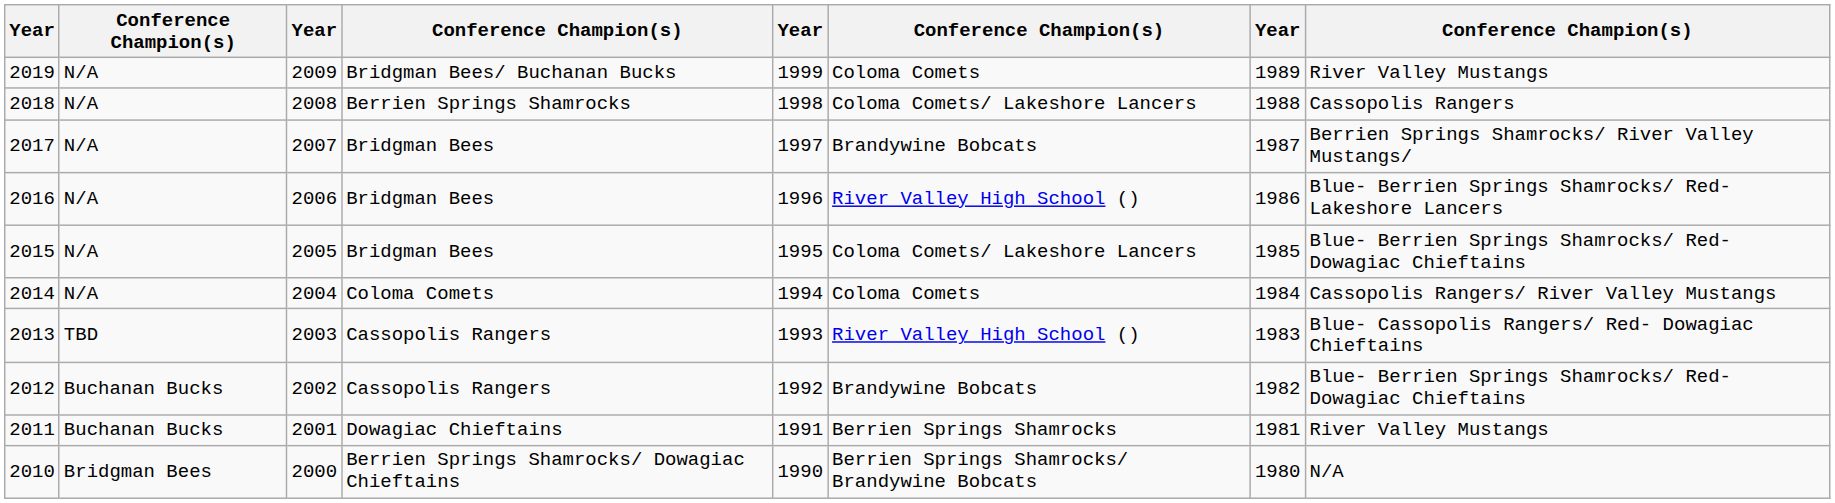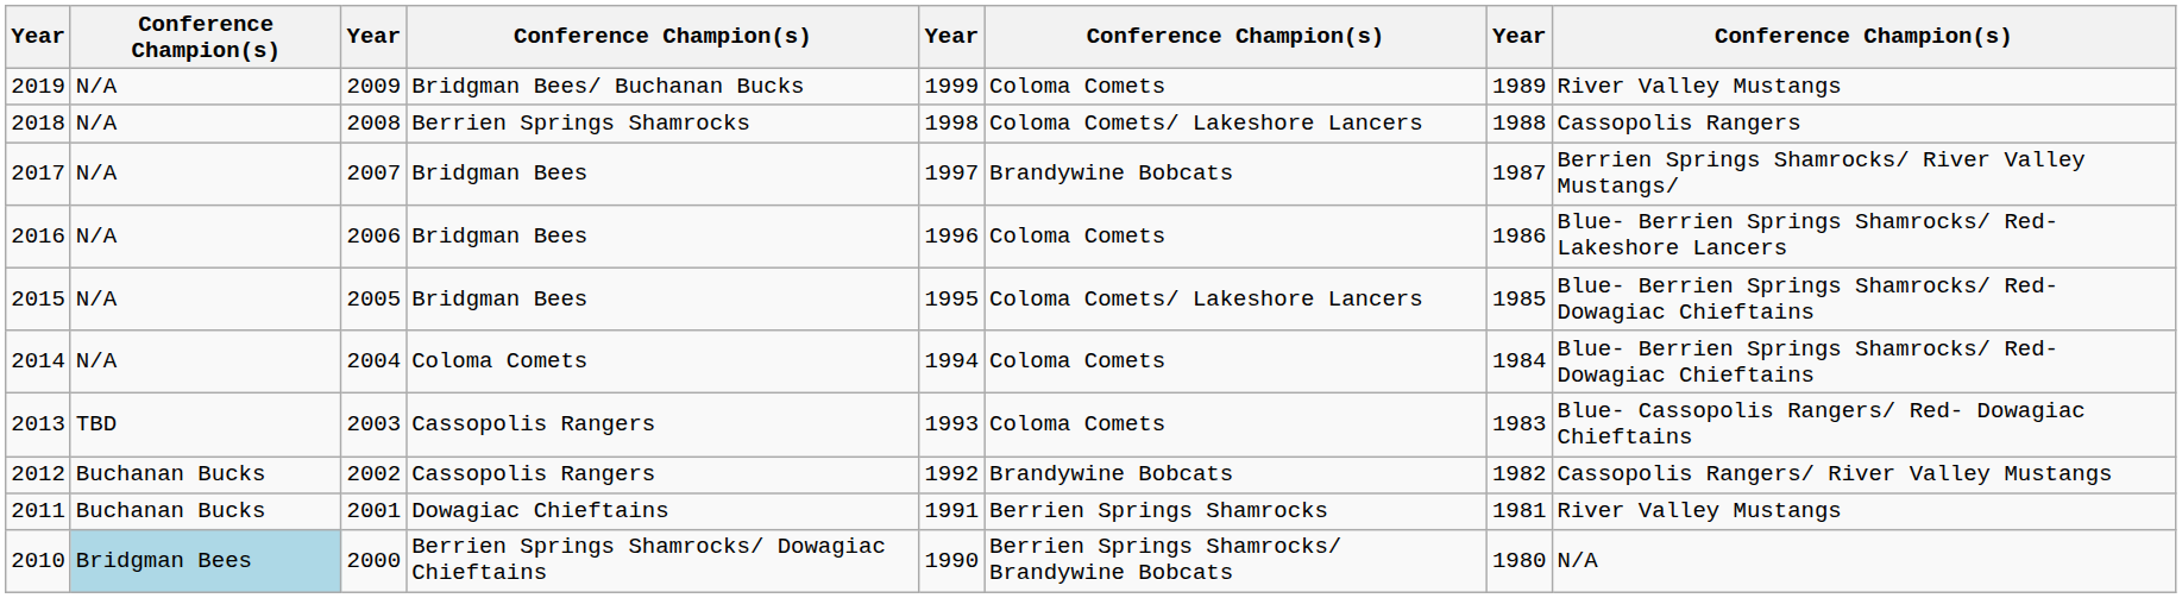 <table class="wikitable">
 <tr>
 <th>Year</th>
 <th>Conference Champion(s)</th>
 <th>Year</th>
 <th>Conference Champion(s)</th>
 <th>Year</th>
 <th>Conference Champion(s)</th>
 <th>Year</th>
 <th>Conference Champion(s)</th>
 </tr>
 <tr>
 <td>2019</td>
 <td>N/A</td>
 <td>2009</td>
 <td>Bridgman Bees/ Buchanan Bucks</td>
 <td>1999</td>
 <td>Coloma Comets</td>
 <td>1989</td>
 <td>River Valley Mustangs</td>
 </tr>
 <tr>
 <td>2018</td>
 <td>N/A</td>
 <td>2008</td>
 <td>Berrien Springs Shamrocks</td>
 <td>1998</td>
 <td>Coloma Comets/ Lakeshore Lancers</td>
 <td>1988</td>
 <td>Cassopolis Rangers</td>
 </tr>
 <tr>
 <td>2017</td>
 <td>N/A</td>
 <td>2007</td>
 <td>Bridgman Bees</td>
 <td>1997</td>
 <td>Brandywine Bobcats</td>
 <td>1987</td>
 <td>Berrien Springs Shamrocks/ River Valley Mustangs/</td>
 </tr>
 <tr>
 <td>2016</td>
 <td>N/A</td>
 <td>2006</td>
 <td>Bridgman Bees</td>
 <td>1996</td>
-<td><a href='#'>River Valley High School</a> ()</td>
+<td>Coloma Comets</td>
 <td>1986</td>
 <td>Blue- Berrien Springs Shamrocks/ Red- Lakeshore Lancers</td>
 </tr>
 <tr>
 <td>2015</td>
 <td>N/A</td>
 <td>2005</td>
 <td>Bridgman Bees</td>
 <td>1995</td>
 <td>Coloma Comets/ Lakeshore Lancers</td>
 <td>1985</td>
 <td>Blue- Berrien Springs Shamrocks/ Red- Dowagiac Chieftains</td>
 </tr>
 <tr>
 <td>2014</td>
 <td>N/A</td>
 <td>2004</td>
 <td>Coloma Comets</td>
 <td>1994</td>
 <td>Coloma Comets</td>
 <td>1984</td>
-<td>Cassopolis Rangers/ River Valley Mustangs</td>
+<td>Blue- Berrien Springs Shamrocks/ Red- Dowagiac Chieftains</td>
 </tr>
 <tr>
 <td>2013</td>
 <td>TBD</td>
 <td>2003</td>
 <td>Cassopolis Rangers</td>
 <td>1993</td>
-<td><a href='#'>River Valley High School</a> ()</td>
+<td>Coloma Comets</td>
 <td>1983</td>
 <td>Blue- Cassopolis Rangers/ Red- Dowagiac Chieftains</td>
 </tr>
 <tr>
 <td>2012</td>
 <td>Buchanan Bucks</td>
 <td>2002</td>
 <td>Cassopolis Rangers</td>
 <td>1992</td>
 <td>Brandywine Bobcats</td>
 <td>1982</td>
-<td>Blue- Berrien Springs Shamrocks/ Red- Dowagiac Chieftains</td>
+<td>Cassopolis Rangers/ River Valley Mustangs</td>
 </tr>
 <tr>
 <td>2011</td>
 <td>Buchanan Bucks</td>
 <td>2001</td>
 <td>Dowagiac Chieftains</td>
 <td>1991</td>
 <td>Berrien Springs Shamrocks</td>
 <td>1981</td>
 <td>River Valley Mustangs</td>
 </tr>
 <tr>
 <td>2010</td>
-<td>Bridgman Bees</td>
+<td style="background: lightblue;">Bridgman Bees</td>
 <td>2000</td>
 <td>Berrien Springs Shamrocks/ Dowagiac Chieftains</td>
 <td>1990</td>
 <td>Berrien Springs Shamrocks/ Brandywine Bobcats</td>
 <td>1980</td>
 <td>N/A</td>
 </tr>
 </table>
